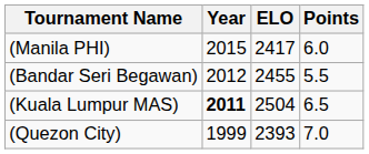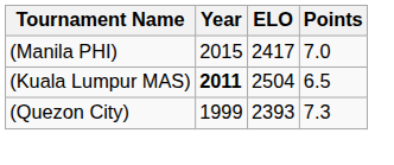 <table class="wikitable">
 <tr>
 <th>Tournament Name</th>
 <th>Year</th>
 <th>ELO</th>
 <th>Points</th>
 </tr>
 <tr>
 <td>(Manila PHI)</td>
 <td>2015</td>
 <td>2417</td>
-<td>6.0</td>
-</tr>
-<tr>
-<td>(Bandar Seri Begawan)</td>
-<td>2012</td>
-<td>2455</td>
-<td>5.5</td>
+<td>7.0</td>
 </tr>
 <tr>
 <td>(Kuala Lumpur MAS)</td>
 <td><strong>2011</strong></td>
 <td>2504</td>
 <td>6.5</td>
 </tr>
 <tr>
 <td>(Quezon City)</td>
 <td>1999</td>
 <td>2393</td>
-<td>7.0</td>
+<td>7.3</td>
 </tr>
 </table>
